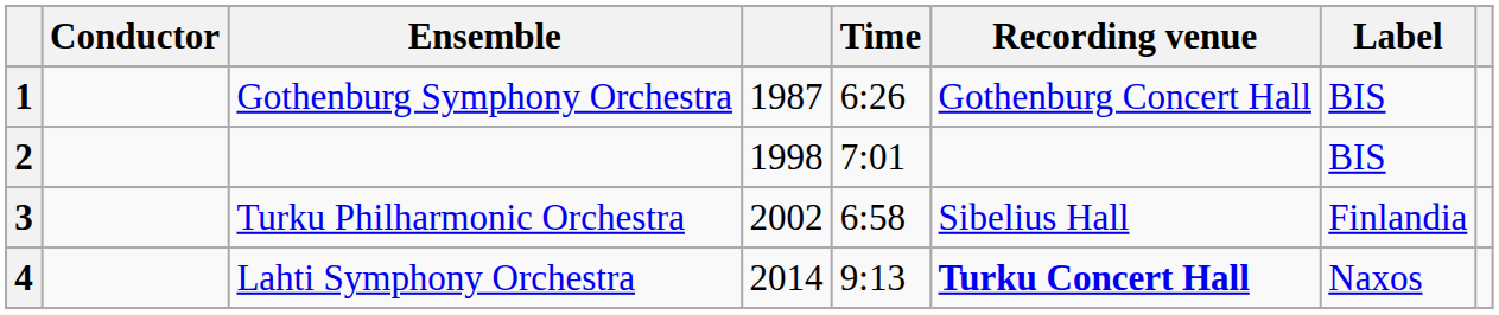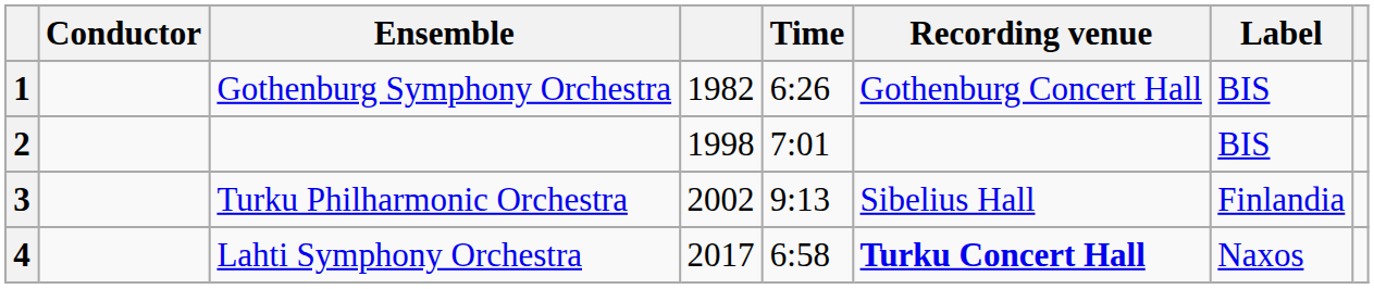 <table class="wikitable" style="margin-right:0; font-size:95%">
 <tr>
 <th scope="col"></th>
 <th scope="col">Conductor</th>
 <th scope="col">Ensemble</th>
 <th scope="col"></th>
 <th scope="col">Time</th>
 <th scope="col">Recording venue</th>
 <th scope="col">Label</th>
 <th scope="col"class="unsortable"></th>
 </tr>
 <tr>
 <th scope="row">1</th>
 <td></td>
 <td><a href='#'>Gothenburg Symphony Orchestra</a></td>
-<td>1987</td>
+<td>1982</td>
 <td>6:26</td>
 <td><a href='#'>Gothenburg Concert Hall</a></td>
 <td><a href='#'>BIS</a></td>
 <td></td>
 </tr>
 <tr>
 <th scope="row">2</th>
 <td></td>
 <td></td>
 <td>1998</td>
 <td>7:01</td>
 <td></td>
 <td><a href='#'>BIS</a></td>
 <td></td>
 </tr>
 <tr>
 <th scope="row">3</th>
 <td></td>
 <td><a href='#'>Turku Philharmonic Orchestra</a></td>
 <td>2002</td>
-<td>6:58</td>
+<td>9:13</td>
 <td><a href='#'>Sibelius Hall</a></td>
 <td><a href='#'>Finlandia</a></td>
 <td></td>
 </tr>
 <tr>
 <th scope="row">4</th>
 <td></td>
 <td><a href='#'>Lahti Symphony Orchestra</a></td>
-<td>2014</td>
-<td>9:13</td>
+<td>2017</td>
+<td>6:58</td>
 <td><strong><a href='#'>Turku Concert Hall</a></strong></td>
 <td><a href='#'>Naxos</a></td>
 <td></td>
 </tr>
 </table>
